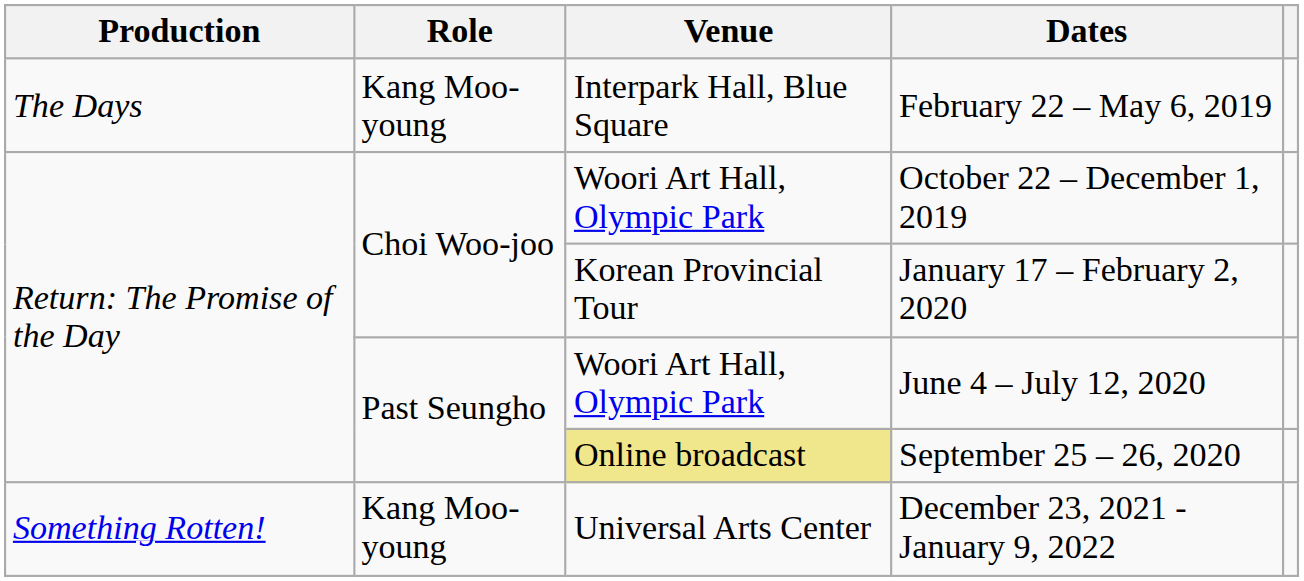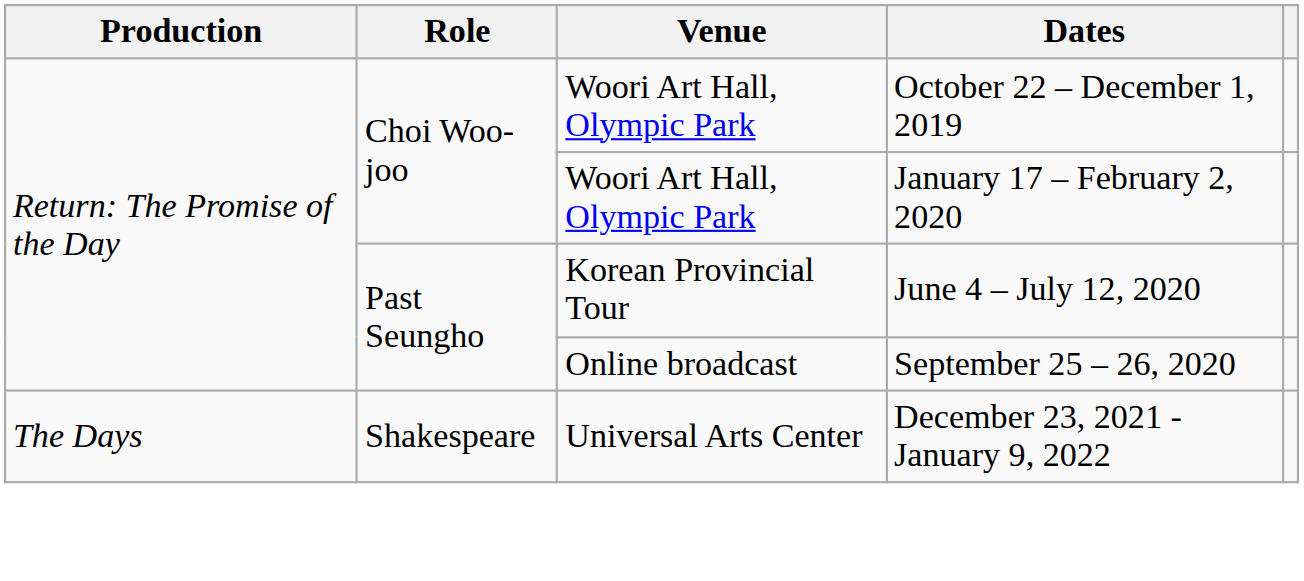 <table class="wikitable sortable">
 <tr>
 <th>Production</th>
 <th>Role</th>
 <th>Venue</th>
 <th>Dates</th>
 <th></th>
 </tr>
 <tr>
-<td><em>The Days</em></td>
-<td>Kang Moo-young</td>
-<td>Interpark Hall, Blue Square</td>
-<td>February 22 – May 6, 2019</td>
-<td></td>
-</tr>
-<tr>
 <td rowspan="4"><em>Return: The Promise of the Day</em></td>
 <td rowspan="2">Choi Woo-joo</td>
 <td>Woori Art Hall, <a href='#'>Olympic Park</a></td>
 <td>October 22 – December 1, 2019</td>
 <td></td>
 </tr>
 <tr>
-<td>Korean Provincial Tour</td>
+<td>Woori Art Hall, <a href='#'>Olympic Park</a></td>
 <td>January 17 – February 2, 2020</td>
 <td></td>
 </tr>
 <tr>
 <td rowspan="2">Past Seungho</td>
-<td>Woori Art Hall, <a href='#'>Olympic Park</a></td>
+<td>Korean Provincial Tour</td>
 <td>June 4 – July 12, 2020</td>
 <td></td>
 </tr>
 <tr>
-<td style="background: khaki;">Online broadcast</td>
+<td>Online broadcast</td>
 <td>September 25 – 26, 2020</td>
 <td></td>
 </tr>
 <tr>
-<td><em><a href='#'>Something Rotten!</a></em></td>
-<td>Kang Moo-young</td>
+<td><em>The Days</em></td>
+<td>Shakespeare</td>
 <td>Universal Arts Center</td>
 <td>December 23, 2021 - January 9, 2022</td>
 <td></td>
 </tr>
 </table>
